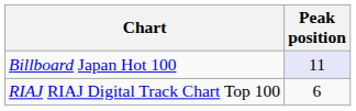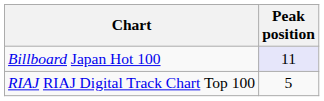 <table class="wikitable">
 <tr>
 <th>Chart</th>
 <th>Peak<br>position</th>
 </tr>
 <tr>
 <td><em><a href='#'>Billboard</a></em> <a href='#'>Japan Hot 100</a></td>
 <td align="center" style="background: lavender;">11</td>
 </tr>
 <tr>
 <td><em><a href='#'>RIAJ</a></em> <a href='#'>RIAJ Digital Track Chart</a> Top 100</td>
-<td align="center">6</td>
+<td align="center">5</td>
 </tr>
 </table>
